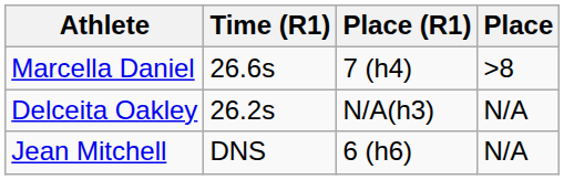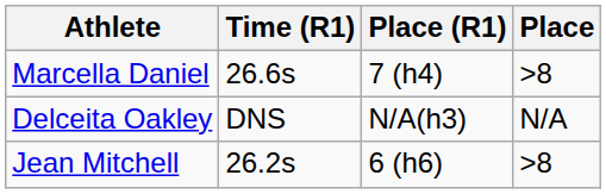 <table class="wikitable">
 <tr>
 <th>Athlete</th>
 <th>Time (R1)</th>
 <th>Place (R1)</th>
 <th>Place</th>
 </tr>
 <tr>
 <td><a href='#'>Marcella Daniel</a></td>
 <td>26.6s</td>
 <td>7 (h4)</td>
 <td>>8</td>
 </tr>
 <tr>
 <td><a href='#'>Delceita Oakley</a></td>
-<td>26.2s</td>
+<td>DNS</td>
 <td>N/A(h3)</td>
 <td>N/A</td>
 </tr>
 <tr>
 <td><a href='#'>Jean Mitchell</a></td>
-<td>DNS</td>
+<td>26.2s</td>
 <td>6 (h6)</td>
-<td>N/A</td>
+<td>>8</td>
 </tr>
 </table>
